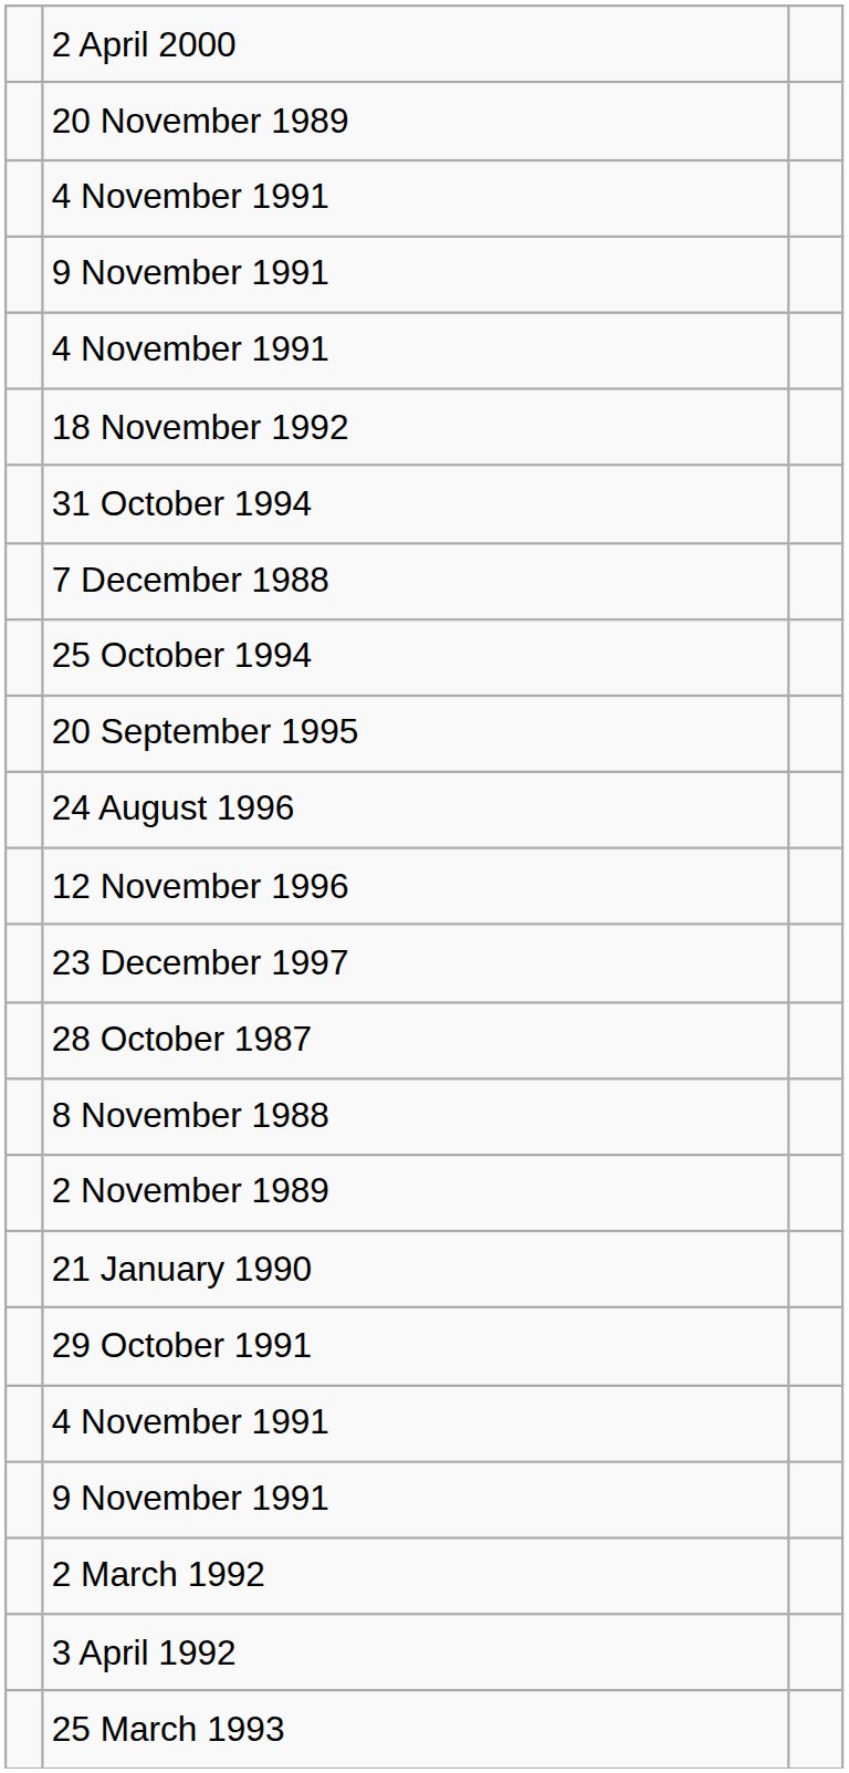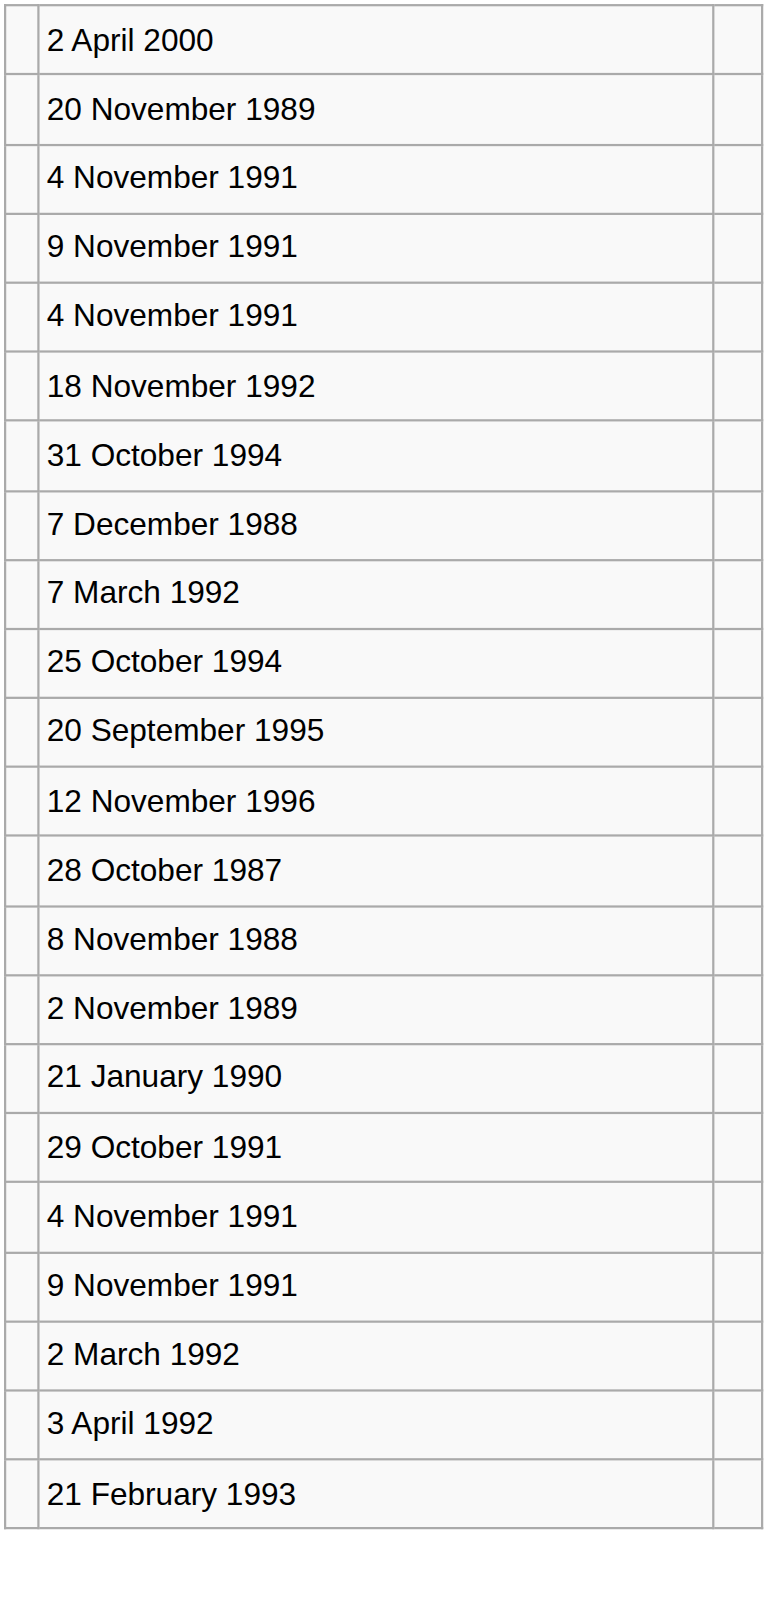 <table class="wikitable" style="font-size: 89%; float: left; width: 24em; margin-right: 1em; line-height: 1.65em">
 <tr>
 <td></td>
 <td>2 April 2000</td>
 <td><small></small> </td>
 </tr>
 <tr>
 <td></td>
 <td>20 November 1989</td>
 <td><small></small> </td>
 </tr>
 <tr>
 <td></td>
 <td>4 November 1991</td>
 <td><small></small> </td>
 </tr>
 <tr>
 <td></td>
 <td>9 November 1991</td>
 <td><small></small> </td>
 </tr>
 <tr>
 <td></td>
 <td>4 November 1991</td>
 <td><small></small> </td>
 </tr>
 <tr>
 <td></td>
 <td>18 November 1992</td>
 <td><small></small> </td>
 </tr>
 <tr>
 <td></td>
 <td>31 October 1994</td>
 <td><small></small> </td>
 </tr>
 <tr>
 <td></td>
 <td>7 December 1988</td>
 <td><small></small> </td>
 </tr>
 <tr>
 <td></td>
+<td>7 March 1992</td>
+<td><small></small> </td>
+</tr>
+<tr>
+<td></td>
 <td>25 October 1994</td>
 <td><small></small> </td>
 </tr>
 <tr>
 <td></td>
 <td>20 September 1995</td>
 <td><small></small> </td>
 </tr>
 <tr>
 <td></td>
-<td>24 August 1996</td>
-<td><small></small> </td>
-</tr>
-<tr>
-<td></td>
 <td>12 November 1996</td>
-<td><small></small> </td>
-</tr>
-<tr>
-<td></td>
-<td>23 December 1997</td>
 <td><small></small> </td>
 </tr>
 <tr>
 <td></td>
 <td>28 October 1987</td>
 <td><small></small> </td>
 </tr>
 <tr>
 <td></td>
 <td>8 November 1988</td>
 <td><small></small> </td>
 </tr>
 <tr>
 <td></td>
 <td>2 November 1989</td>
 <td><small></small> </td>
 </tr>
 <tr>
 <td></td>
 <td>21 January 1990</td>
 <td><small></small> </td>
 </tr>
 <tr>
 <td></td>
 <td>29 October 1991</td>
 <td><small></small> </td>
 </tr>
 <tr>
 <td></td>
 <td>4 November 1991</td>
 <td><small></small> </td>
 </tr>
 <tr>
 <td></td>
 <td>9 November 1991</td>
 <td><small></small> </td>
 </tr>
 <tr>
 <td></td>
 <td>2 March 1992</td>
 <td><small></small> </td>
 </tr>
 <tr>
 <td></td>
 <td>3 April 1992</td>
 <td><small></small> </td>
 </tr>
 <tr>
 <td></td>
-<td>25 March 1993</td>
+<td>21 February 1993</td>
 <td><small></small> </td>
 </tr>
 </table>
